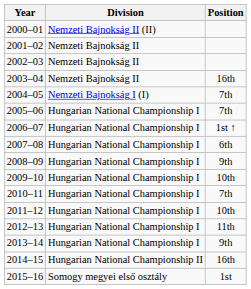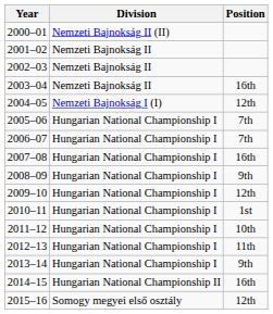 <table class="wikitable">
 <tr>
 <th>Year</th>
 <th>Division</th>
 <th>Position</th>
 </tr>
 <tr align="center">
 <td>2000–01</td>
 <td align="left"><a href='#'>Nemzeti Bajnokság II</a> (II)</td>
 <td></td>
 </tr>
 <tr align="center">
 <td>2001–02</td>
 <td align="left">Nemzeti Bajnokság II</td>
 <td></td>
 </tr>
 <tr align="center">
 <td>2002–03</td>
 <td align="left">Nemzeti Bajnokság II</td>
 <td></td>
 </tr>
 <tr align="center">
 <td>2003–04</td>
 <td align="left">Nemzeti Bajnokság II</td>
 <td>16th</td>
 </tr>
 <tr align="center">
 <td>2004–05</td>
 <td align="left"><a href='#'>Nemzeti Bajnokság I</a> (I)</td>
-<td>7th</td>
+<td>12th</td>
 </tr>
 <tr align="center">
 <td>2005–06</td>
 <td align="left">Hungarian National Championship I</td>
 <td>7th</td>
 </tr>
 <tr align="center">
 <td>2006–07</td>
 <td align="left">Hungarian National Championship I</td>
-<td>1st ↑</td>
+<td>7th</td>
 </tr>
 <tr align="center">
 <td>2007–08</td>
 <td align="left">Hungarian National Championship I</td>
-<td>6th</td>
+<td>16th</td>
 </tr>
 <tr align="center">
 <td>2008–09</td>
 <td align="left">Hungarian National Championship I</td>
 <td>9th</td>
 </tr>
 <tr align="center">
 <td>2009–10</td>
 <td align="left">Hungarian National Championship I</td>
-<td>10th</td>
+<td>12th</td>
 </tr>
 <tr align="center">
 <td>2010–11</td>
 <td align="left">Hungarian National Championship I</td>
-<td>7th</td>
+<td>1st</td>
 </tr>
 <tr align="center">
 <td>2011–12</td>
 <td align="left">Hungarian National Championship I</td>
 <td>10th</td>
 </tr>
 <tr align="center">
 <td>2012–13</td>
 <td align="left">Hungarian National Championship I</td>
 <td>11th</td>
 </tr>
 <tr align="center">
 <td>2013–14</td>
 <td align="left">Hungarian National Championship I</td>
 <td>9th</td>
 </tr>
 <tr align="center">
 <td>2014–15</td>
 <td align="left">Hungarian National Championship II</td>
 <td>16th</td>
 </tr>
 <tr align="center">
 <td>2015–16</td>
 <td align="left">Somogy megyei első osztály</td>
-<td>1st</td>
+<td>12th</td>
 </tr>
 </table>
